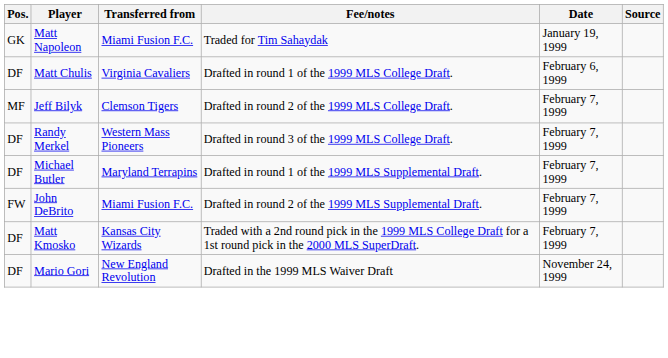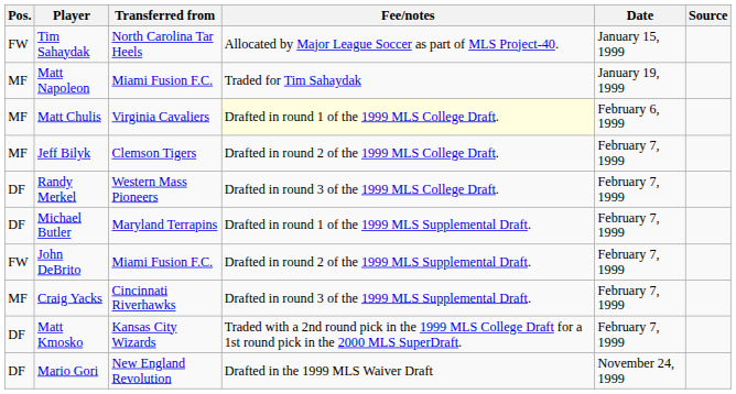 <table class="wikitable sortable" style="text-align: left">
 <tr>
 <th><strong>Pos.</strong></th>
 <th><strong>Player</strong></th>
 <th><strong>Transferred from</strong></th>
 <th><strong>Fee/notes</strong></th>
 <th><strong>Date</strong></th>
 <th><strong>Source</strong></th>
 </tr>
 <tr>
-<td>GK</td>
+<td>FW</td>
+<td> <a href='#'>Tim Sahaydak</a></td>
+<td> <a href='#'>North Carolina Tar Heels</a></td>
+<td>Allocated by <a href='#'>Major League Soccer</a> as part of <a href='#'>MLS Project-40</a>.</td>
+<td>January 15, 1999</td>
+<td align=center></td>
+</tr>
+<tr>
+<td>MF</td>
 <td> <a href='#'>Matt Napoleon</a></td>
 <td> <a href='#'>Miami Fusion F.C.</a></td>
 <td>Traded for <a href='#'>Tim Sahaydak</a></td>
 <td>January 19, 1999</td>
 <td align=center></td>
 </tr>
 <tr>
-<td>DF</td>
+<td>MF</td>
 <td> <a href='#'>Matt Chulis</a></td>
 <td> <a href='#'>Virginia Cavaliers</a></td>
-<td>Drafted in round 1 of the <a href='#'>1999 MLS College Draft</a>.</td>
+<td style="background: lightyellow;">Drafted in round 1 of the <a href='#'>1999 MLS College Draft</a>.</td>
 <td>February 6, 1999</td>
 <td align=center></td>
 </tr>
 <tr>
 <td>MF</td>
 <td> <a href='#'>Jeff Bilyk</a></td>
 <td> <a href='#'>Clemson Tigers</a></td>
 <td>Drafted in round 2 of the <a href='#'>1999 MLS College Draft</a>.</td>
 <td>February 7, 1999</td>
 <td align=center></td>
 </tr>
 <tr>
 <td>DF</td>
 <td> <a href='#'>Randy Merkel</a></td>
 <td> <a href='#'>Western Mass Pioneers</a></td>
 <td>Drafted in round 3 of the <a href='#'>1999 MLS College Draft</a>.</td>
 <td>February 7, 1999</td>
 <td align=center></td>
 </tr>
 <tr>
 <td>DF</td>
 <td> <a href='#'>Michael Butler</a></td>
 <td> <a href='#'>Maryland Terrapins</a></td>
 <td>Drafted in round 1 of the <a href='#'>1999 MLS Supplemental Draft</a>.</td>
 <td>February 7, 1999</td>
 <td align=center></td>
 </tr>
 <tr>
 <td>FW</td>
 <td> <a href='#'>John DeBrito</a></td>
 <td> <a href='#'>Miami Fusion F.C.</a></td>
 <td>Drafted in round 2 of the <a href='#'>1999 MLS Supplemental Draft</a>.</td>
 <td>February 7, 1999</td>
 <td align=center></td>
 </tr>
 <tr>
+<td>MF</td>
+<td> <a href='#'>Craig Yacks</a></td>
+<td> <a href='#'>Cincinnati Riverhawks</a></td>
+<td>Drafted in round 3 of the <a href='#'>1999 MLS Supplemental Draft</a>.</td>
+<td>February 7, 1999</td>
+<td align=center></td>
+</tr>
+<tr>
 <td>DF</td>
 <td> <a href='#'>Matt Kmosko</a></td>
 <td> <a href='#'>Kansas City Wizards</a></td>
 <td>Traded with a 2nd round pick in the <a href='#'>1999 MLS College Draft</a> for a 1st round pick in the <a href='#'>2000 MLS SuperDraft</a>.</td>
 <td>February 7, 1999</td>
 <td align=center></td>
 </tr>
 <tr>
 <td>DF</td>
 <td> <a href='#'>Mario Gori</a></td>
 <td> <a href='#'>New England Revolution</a></td>
 <td>Drafted in the 1999 MLS Waiver Draft</td>
 <td>November 24, 1999</td>
 <td align=center></td>
 </tr>
 </table>
